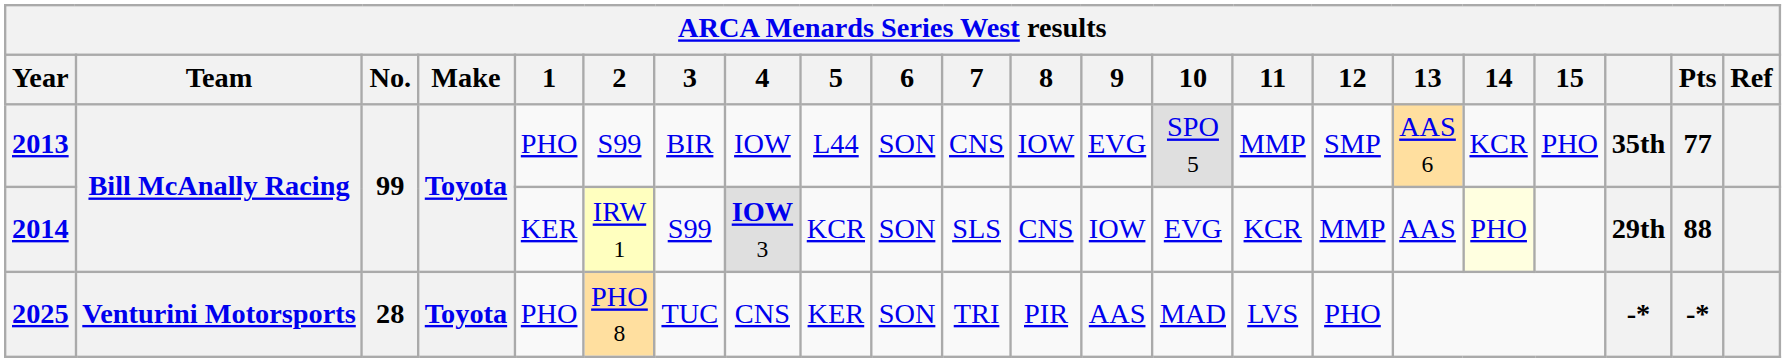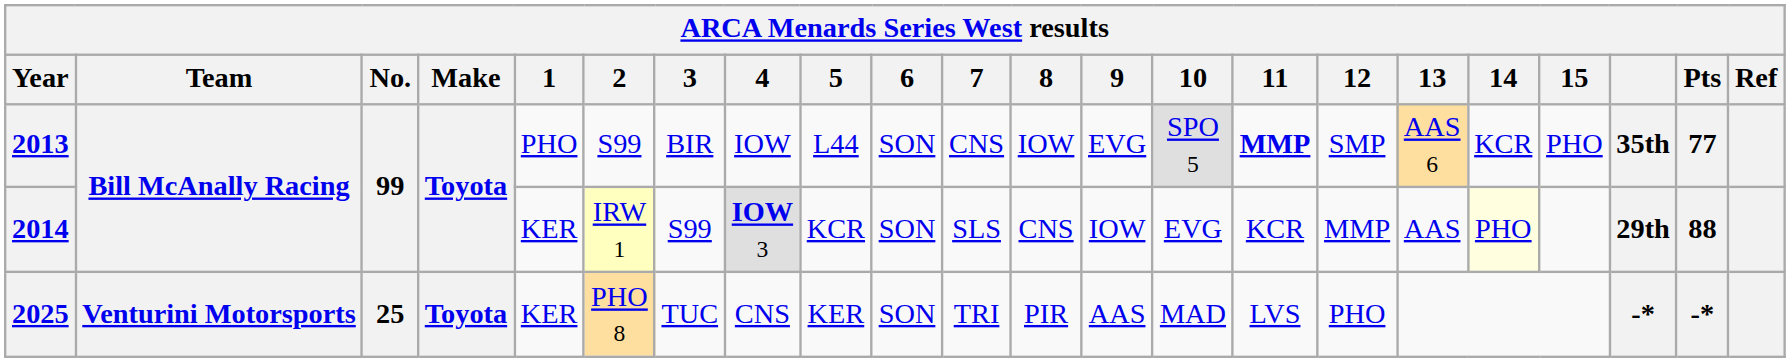 <table class="wikitable" style="text-align:center; font-size:75%">
 <tr>
 <th colspan=23><a href='#'>ARCA Menards Series West</a> results</th>
 </tr>
 <tr>
 <th>Year</th>
 <th>Team</th>
 <th>No.</th>
 <th>Make</th>
 <th>1</th>
 <th>2</th>
 <th>3</th>
 <th>4</th>
 <th>5</th>
 <th>6</th>
 <th>7</th>
 <th>8</th>
 <th>9</th>
 <th>10</th>
 <th>11</th>
 <th>12</th>
 <th>13</th>
 <th>14</th>
 <th>15</th>
 <th></th>
 <th>Pts</th>
 <th>Ref</th>
 </tr>
 <tr>
 <th><a href='#'>2013</a></th>
 <th rowspan=2><a href='#'>Bill McAnally Racing</a></th>
 <th rowspan=2>99</th>
 <th rowspan=2><a href='#'>Toyota</a></th>
 <td><a href='#'>PHO</a></td>
 <td><a href='#'>S99</a></td>
 <td><a href='#'>BIR</a></td>
 <td><a href='#'>IOW</a></td>
 <td><a href='#'>L44</a></td>
 <td><a href='#'>SON</a></td>
 <td><a href='#'>CNS</a></td>
 <td><a href='#'>IOW</a></td>
 <td><a href='#'>EVG</a></td>
 <td style="background:#DFDFDF;"><a href='#'>SPO</a><br><small>5</small></td>
-<td><a href='#'>MMP</a></td>
+<td><strong><a href='#'>MMP</a></strong></td>
 <td><a href='#'>SMP</a></td>
 <td style="background:#FFDF9F;"><a href='#'>AAS</a><br><small>6</small></td>
 <td><a href='#'>KCR</a></td>
 <td><a href='#'>PHO</a></td>
 <th>35th</th>
 <th>77</th>
 <th></th>
 </tr>
 <tr>
 <th><a href='#'>2014</a></th>
 <td><a href='#'>KER</a></td>
 <td style="background:#FFFFBF;"><a href='#'>IRW</a><br><small>1</small></td>
 <td><a href='#'>S99</a></td>
 <td style="background:#DFDFDF;"><strong><a href='#'>IOW</a></strong><br><small>3</small></td>
 <td><a href='#'>KCR</a></td>
 <td><a href='#'>SON</a></td>
 <td><a href='#'>SLS</a></td>
 <td><a href='#'>CNS</a></td>
 <td><a href='#'>IOW</a></td>
 <td><a href='#'>EVG</a></td>
 <td><a href='#'>KCR</a></td>
 <td><a href='#'>MMP</a></td>
 <td><a href='#'>AAS</a></td>
 <td style="background: lightyellow;"><a href='#'>PHO</a></td>
 <td></td>
 <th>29th</th>
 <th>88</th>
 <th></th>
 </tr>
 <tr>
 <th><a href='#'>2025</a></th>
 <th><a href='#'>Venturini Motorsports</a></th>
-<th>28</th>
+<th>25</th>
 <th><a href='#'>Toyota</a></th>
-<td><a href='#'>PHO</a></td>
+<td><a href='#'>KER</a></td>
 <td style="background:#FFDF9F;"><a href='#'>PHO</a><br><small>8</small></td>
 <td><a href='#'>TUC</a></td>
 <td><a href='#'>CNS</a></td>
 <td><a href='#'>KER</a></td>
 <td><a href='#'>SON</a></td>
 <td><a href='#'>TRI</a></td>
 <td><a href='#'>PIR</a></td>
 <td><a href='#'>AAS</a></td>
 <td><a href='#'>MAD</a></td>
 <td><a href='#'>LVS</a></td>
 <td><a href='#'>PHO</a></td>
 <td colspan=3></td>
 <th>-*</th>
 <th>-*</th>
 <th></th>
 </tr>
 </table>
